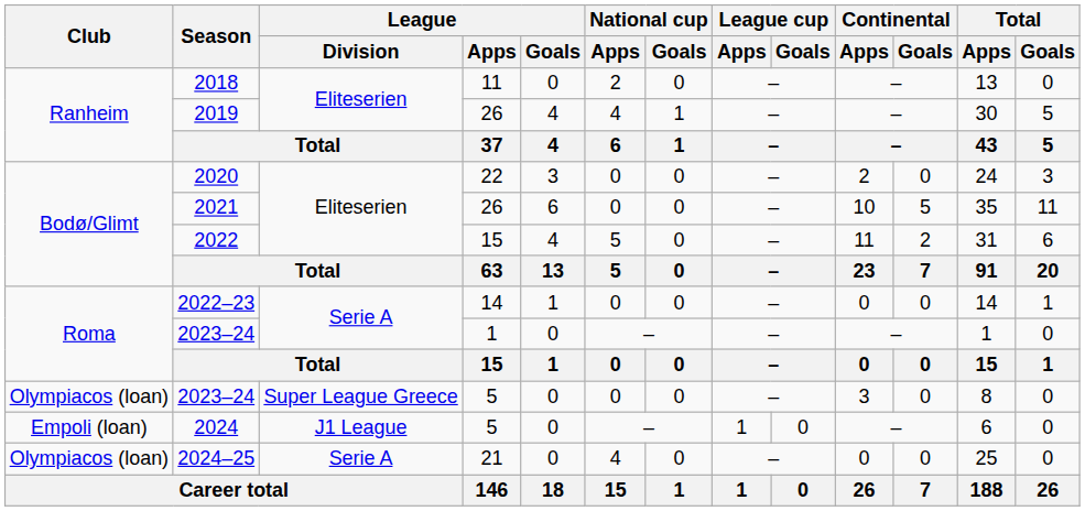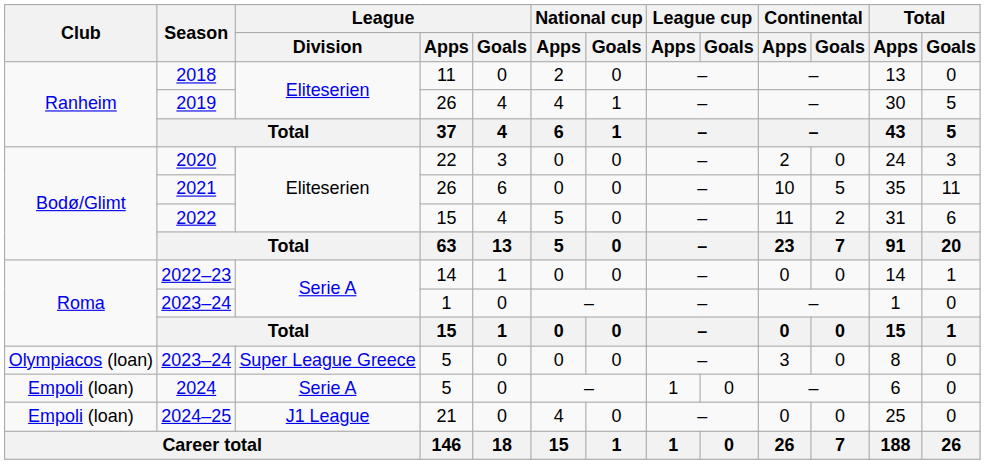 <table class="wikitable" style="text-align:center">
 <tr>
 <th rowspan="2">Club</th>
 <th rowspan="2">Season</th>
 <th colspan="3">League</th>
 <th colspan="2">National cup</th>
 <th colspan="2">League cup</th>
 <th colspan="2">Continental</th>
 <th colspan="2">Total</th>
 </tr>
 <tr>
 <th>Division</th>
 <th>Apps</th>
 <th>Goals</th>
 <th>Apps</th>
 <th>Goals</th>
 <th>Apps</th>
 <th>Goals</th>
 <th>Apps</th>
 <th>Goals</th>
 <th>Apps</th>
 <th>Goals</th>
 </tr>
 <tr>
 <td rowspan="3"><a href='#'>Ranheim</a></td>
 <td><a href='#'>2018</a></td>
 <td rowspan="2"><a href='#'>Eliteserien</a></td>
 <td>11</td>
 <td>0</td>
 <td>2</td>
 <td>0</td>
 <td colspan="2">–</td>
 <td colspan="2">–</td>
 <td>13</td>
 <td>0</td>
 </tr>
 <tr>
 <td><a href='#'>2019</a></td>
 <td>26</td>
 <td>4</td>
 <td>4</td>
 <td>1</td>
 <td colspan="2">–</td>
 <td colspan="2">–</td>
 <td>30</td>
 <td>5</td>
 </tr>
 <tr>
 <th colspan="2">Total</th>
 <th>37</th>
 <th>4</th>
 <th>6</th>
 <th>1</th>
 <th colspan="2">–</th>
 <th colspan="2">–</th>
 <th>43</th>
 <th>5</th>
 </tr>
 <tr>
 <td rowspan="4"><a href='#'>Bodø/Glimt</a></td>
 <td><a href='#'>2020</a></td>
 <td rowspan="3">Eliteserien</td>
 <td>22</td>
 <td>3</td>
 <td>0</td>
 <td>0</td>
 <td colspan="2">–</td>
 <td>2</td>
 <td>0</td>
 <td>24</td>
 <td>3</td>
 </tr>
 <tr>
 <td><a href='#'>2021</a></td>
 <td>26</td>
 <td>6</td>
 <td>0</td>
 <td>0</td>
 <td colspan="2">–</td>
 <td>10</td>
 <td>5</td>
 <td>35</td>
 <td>11</td>
 </tr>
 <tr>
 <td><a href='#'>2022</a></td>
 <td>15</td>
 <td>4</td>
 <td>5</td>
 <td>0</td>
 <td colspan="2">–</td>
 <td>11</td>
 <td>2</td>
 <td>31</td>
 <td>6</td>
 </tr>
 <tr>
 <th colspan="2">Total</th>
 <th>63</th>
 <th>13</th>
 <th>5</th>
 <th>0</th>
 <th colspan="2">–</th>
 <th>23</th>
 <th>7</th>
 <th>91</th>
 <th>20</th>
 </tr>
 <tr>
 <td rowspan="3"><a href='#'>Roma</a></td>
 <td><a href='#'>2022–23</a></td>
 <td rowspan="2"><a href='#'>Serie A</a></td>
 <td>14</td>
 <td>1</td>
 <td>0</td>
 <td>0</td>
 <td colspan="2">–</td>
 <td>0</td>
 <td>0</td>
 <td>14</td>
 <td>1</td>
 </tr>
 <tr>
 <td><a href='#'>2023–24</a></td>
 <td>1</td>
 <td>0</td>
 <td colspan="2">–</td>
 <td colspan="2">–</td>
 <td colspan="2">–</td>
 <td>1</td>
 <td>0</td>
 </tr>
 <tr>
 <th colspan="2">Total</th>
 <th>15</th>
 <th>1</th>
 <th>0</th>
 <th>0</th>
 <th colspan="2">–</th>
 <th>0</th>
 <th>0</th>
 <th>15</th>
 <th>1</th>
 </tr>
 <tr>
 <td><a href='#'>Olympiacos</a> (loan)</td>
 <td><a href='#'>2023–24</a></td>
 <td><a href='#'>Super League Greece</a></td>
 <td>5</td>
 <td>0</td>
 <td>0</td>
 <td>0</td>
 <td colspan="2">–</td>
 <td>3</td>
 <td>0</td>
 <td>8</td>
 <td>0</td>
 </tr>
 <tr>
 <td rowspan="1"><a href='#'>Empoli</a> (loan)</td>
 <td><a href='#'>2024</a></td>
-<td><a href='#'>J1 League</a></td>
+<td rowspan="1"><a href='#'>Serie A</a></td>
 <td>5</td>
 <td>0</td>
 <td colspan="2">–</td>
 <td>1</td>
 <td>0</td>
 <td colspan="2">–</td>
 <td>6</td>
 <td>0</td>
 </tr>
 <tr>
-<td><a href='#'>Olympiacos</a> (loan)</td>
+<td rowspan="1"><a href='#'>Empoli</a> (loan)</td>
 <td><a href='#'>2024–25</a></td>
-<td rowspan="1"><a href='#'>Serie A</a></td>
+<td><a href='#'>J1 League</a></td>
 <td>21</td>
 <td>0</td>
 <td>4</td>
 <td>0</td>
 <td colspan="2">–</td>
 <td>0</td>
 <td>0</td>
 <td>25</td>
 <td>0</td>
 </tr>
 <tr>
 <th colspan="3">Career total</th>
 <th>146</th>
 <th>18</th>
 <th>15</th>
 <th>1</th>
 <th>1</th>
 <th>0</th>
 <th>26</th>
 <th>7</th>
 <th>188</th>
 <th>26</th>
 </tr>
 </table>
